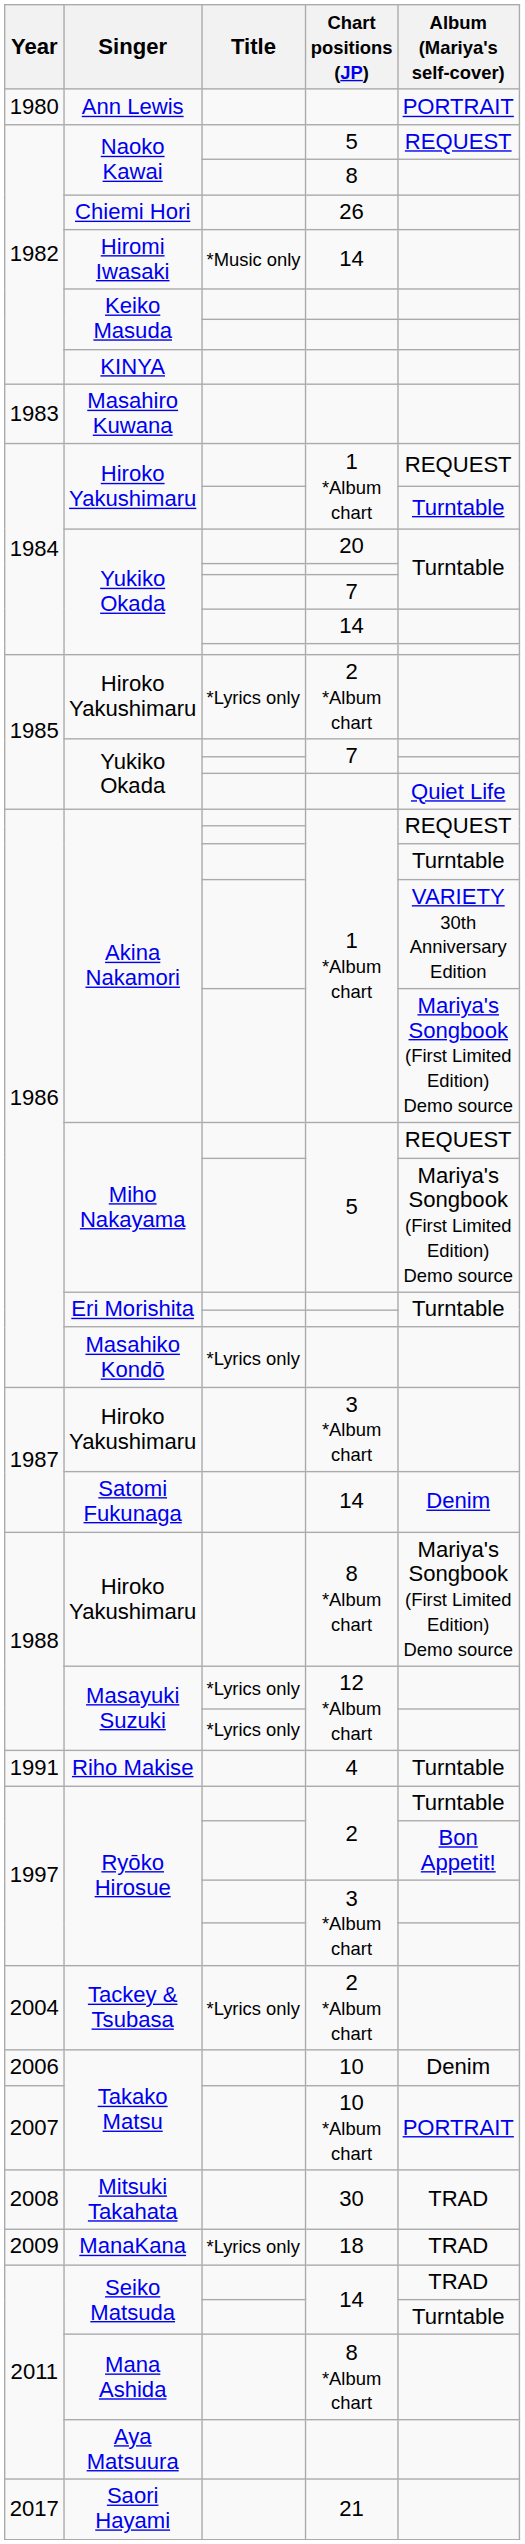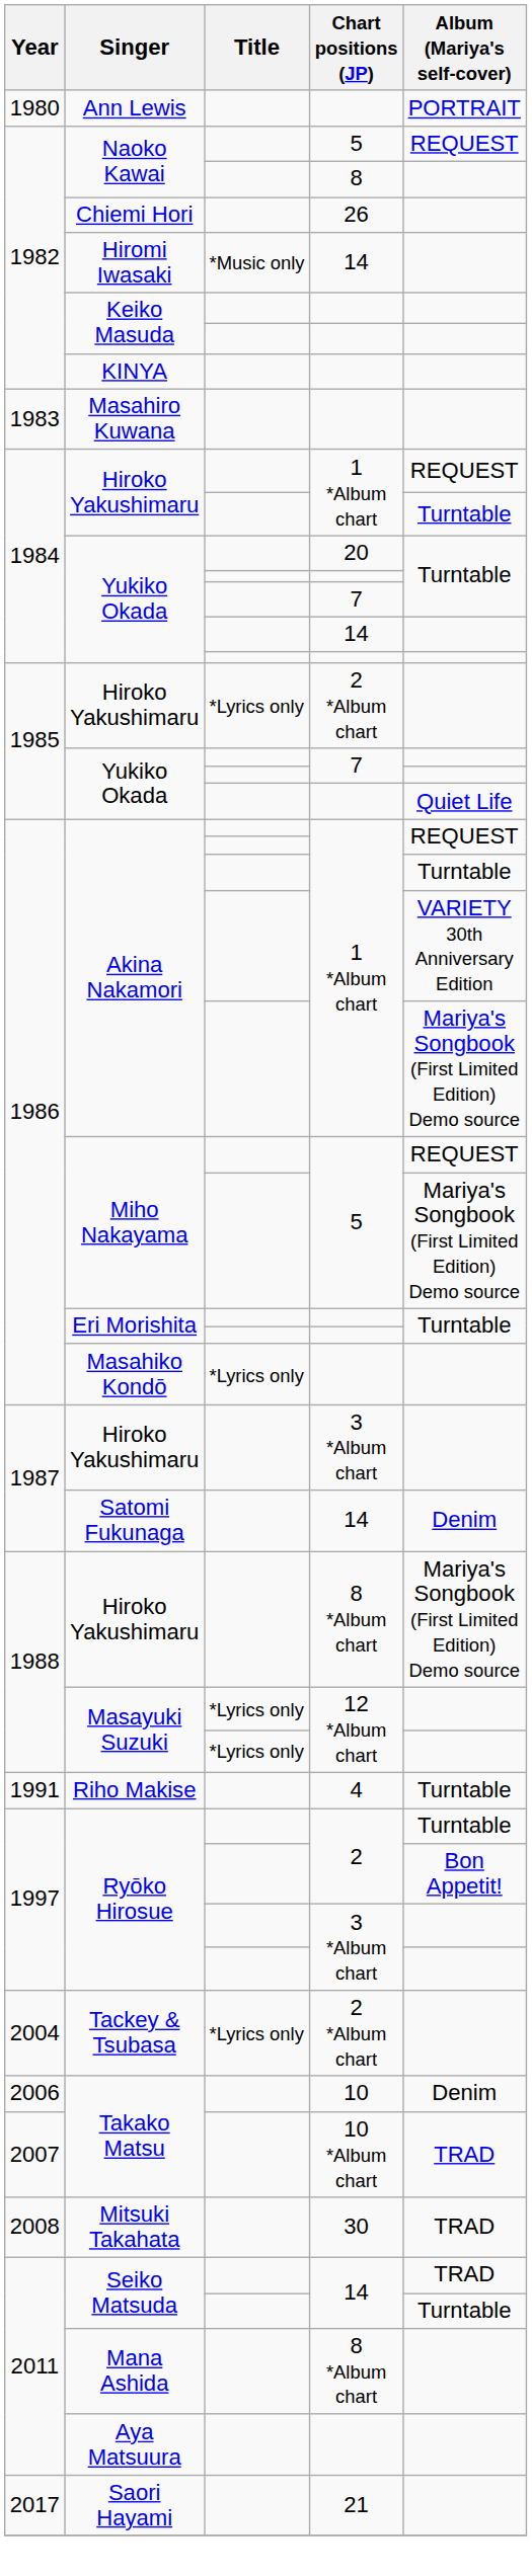 <table class="wikitable" style=text-align:center;>
 <tr>
 <th width="30">Year</th>
 <th width="50">Singer</th>
 <th>Title</th>
 <th width="40"><small> Chart positions (<a href='#'>JP</a>) </small></th>
 <th width="40"><small> Album<br> (Mariya's self-cover)</small></th>
 </tr>
 <tr>
 <td>1980</td>
 <td><a href='#'>Ann Lewis</a></td>
 <td align=left></td>
 <td></td>
 <td><a href='#'>PORTRAIT</a></td>
 </tr>
 <tr>
 <td rowspan="7">1982</td>
 <td rowspan="2"><a href='#'>Naoko Kawai</a></td>
 <td align=left></td>
 <td>5</td>
 <td><a href='#'>REQUEST</a></td>
 </tr>
 <tr>
 <td align=left></td>
 <td>8</td>
 <td></td>
 </tr>
 <tr>
 <td><a href='#'>Chiemi Hori</a></td>
 <td align=left></td>
 <td>26</td>
 <td></td>
 </tr>
 <tr>
 <td><a href='#'>Hiromi Iwasaki</a></td>
 <td align=left><small>*Music only</small></td>
 <td>14</td>
 <td></td>
 </tr>
 <tr>
 <td rowspan="2"><a href='#'>Keiko Masuda</a></td>
 <td align=left></td>
 <td></td>
 <td></td>
 </tr>
 <tr>
 <td align=left></td>
 <td></td>
 <td></td>
 </tr>
 <tr>
 <td><a href='#'>KINYA</a></td>
 <td align=left></td>
 <td></td>
 <td></td>
 </tr>
 <tr>
 <td>1983</td>
 <td><a href='#'>Masahiro Kuwana</a></td>
 <td align=left></td>
 <td></td>
 <td></td>
 </tr>
 <tr>
 <td rowspan="7">1984</td>
 <td rowspan="2"><a href='#'>Hiroko Yakushimaru</a></td>
 <td align=left></td>
 <td rowspan="2">1<br><small>*Album chart</small></td>
 <td>REQUEST</td>
 </tr>
 <tr>
 <td align=left></td>
 <td><a href='#'>Turntable</a></td>
 </tr>
 <tr>
 <td rowspan="5"><a href='#'>Yukiko Okada</a></td>
 <td align=left></td>
 <td>20</td>
 <td rowspan="3">Turntable</td>
 </tr>
 <tr>
 <td align=left></td>
 <td></td>
 </tr>
 <tr>
 <td align=left></td>
 <td>7</td>
 </tr>
 <tr>
 <td align=left></td>
 <td>14</td>
 <td></td>
 </tr>
 <tr>
 <td align=left></td>
 <td></td>
 <td></td>
 </tr>
 <tr>
 <td rowspan="4">1985</td>
 <td>Hiroko Yakushimaru</td>
 <td align=left><small>*Lyrics only</small></td>
 <td>2<br><small>*Album chart</small></td>
 <td></td>
 </tr>
 <tr>
 <td rowspan="3">Yukiko Okada</td>
 <td align=left></td>
 <td rowspan="2">7</td>
 <td></td>
 </tr>
 <tr>
 <td align=left></td>
 <td></td>
 </tr>
 <tr>
 <td align=left></td>
 <td></td>
 <td><a href='#'>Quiet Life</a></td>
 </tr>
 <tr>
 <td rowspan="10">1986</td>
 <td rowspan=5><a href='#'>Akina Nakamori</a></td>
 <td align=left></td>
 <td rowspan=5>1<br><small>*Album chart</small></td>
 <td rowspan="2">REQUEST</td>
 </tr>
 <tr>
 <td align=left></td>
 </tr>
 <tr>
 <td align=left></td>
 <td>Turntable</td>
 </tr>
 <tr>
 <td align=left></td>
 <td><a href='#'>VARIETY</a> <br><small>30th Anniversary Edition</small></td>
 </tr>
 <tr>
 <td align=left></td>
 <td><a href='#'>Mariya's Songbook</a><br><small>(First Limited Edition)</small><br><small>Demo source</small></td>
 </tr>
 <tr>
 <td rowspan="2"><a href='#'>Miho Nakayama</a></td>
 <td align=left></td>
 <td rowspan="2">5</td>
 <td>REQUEST</td>
 </tr>
 <tr>
 <td align=left></td>
 <td>Mariya's Songbook<br><small>(First Limited Edition)</small><br><small>Demo source</small></td>
 </tr>
 <tr>
 <td rowspan="2"><a href='#'>Eri Morishita</a></td>
 <td align=left></td>
 <td></td>
 <td rowspan="2">Turntable</td>
 </tr>
 <tr>
 <td align=left></td>
 <td></td>
 </tr>
 <tr>
 <td><a href='#'>Masahiko Kondō</a></td>
 <td align=left><small>*Lyrics only</small></td>
 <td></td>
 <td></td>
 </tr>
 <tr>
 <td rowspan="2">1987</td>
 <td>Hiroko Yakushimaru</td>
 <td align=left></td>
 <td>3<br><small>*Album chart</small></td>
 <td></td>
 </tr>
 <tr>
 <td><a href='#'>Satomi Fukunaga</a></td>
 <td align=left></td>
 <td>14</td>
 <td><a href='#'>Denim</a></td>
 </tr>
 <tr>
 <td rowspan="3">1988</td>
 <td>Hiroko Yakushimaru</td>
 <td align=left></td>
 <td>8<br><small>*Album chart</small></td>
 <td>Mariya's Songbook<br><small>(First Limited Edition)</small><br><small>Demo source</small></td>
 </tr>
 <tr>
 <td rowspan="2"><a href='#'>Masayuki Suzuki</a></td>
 <td align=left><small>*Lyrics only</small></td>
 <td rowspan="2">12<br><small>*Album chart</small></td>
 <td></td>
 </tr>
 <tr>
 <td align=left><small>*Lyrics only</small></td>
 <td></td>
 </tr>
 <tr>
 <td>1991</td>
 <td><a href='#'>Riho Makise</a></td>
 <td align=left></td>
 <td>4</td>
 <td>Turntable</td>
 </tr>
 <tr>
 <td rowspan="4">1997</td>
 <td rowspan="4"><a href='#'>Ryōko Hirosue</a></td>
 <td align=left></td>
 <td rowspan="2">2</td>
 <td>Turntable</td>
 </tr>
 <tr>
 <td align=left></td>
 <td><a href='#'>Bon Appetit!</a></td>
 </tr>
 <tr>
 <td align=left></td>
 <td rowspan="2">3<br><small>*Album chart</small></td>
 <td></td>
 </tr>
 <tr>
 <td align=left></td>
 <td></td>
 </tr>
 <tr>
 <td>2004</td>
 <td><a href='#'>Tackey & Tsubasa</a></td>
 <td align=left><small>*Lyrics only</small></td>
 <td>2<br><small>*Album chart</small></td>
 <td></td>
 </tr>
 <tr>
 <td>2006</td>
 <td rowspan="2"><a href='#'>Takako Matsu</a></td>
 <td align=left></td>
 <td>10</td>
 <td>Denim</td>
 </tr>
 <tr>
 <td>2007</td>
 <td align=left></td>
 <td>10<br><small>*Album chart</small></td>
-<td><a href='#'>PORTRAIT</a></td>
+<td><a href='#'>TRAD</a></td>
 </tr>
 <tr>
 <td>2008</td>
 <td><a href='#'>Mitsuki Takahata</a></td>
 <td align=left></td>
 <td>30</td>
-<td>TRAD</td>
-</tr>
-<tr>
-<td>2009</td>
-<td><a href='#'>ManaKana</a></td>
-<td align=left><small>*Lyrics only</small></td>
-<td>18</td>
 <td>TRAD</td>
 </tr>
 <tr>
 <td rowspan="4">2011</td>
 <td rowspan="2"><a href='#'>Seiko Matsuda</a></td>
 <td align=left></td>
 <td rowspan="2">14</td>
 <td>TRAD</td>
 </tr>
 <tr>
 <td align=left></td>
 <td>Turntable</td>
 </tr>
 <tr>
 <td><a href='#'>Mana Ashida</a></td>
 <td align=left></td>
 <td>8<br><small>*Album chart</small></td>
 <td></td>
 </tr>
 <tr>
 <td><a href='#'>Aya Matsuura</a></td>
 <td align=left></td>
 <td></td>
 <td></td>
 </tr>
 <tr>
 <td>2017</td>
 <td><a href='#'>Saori Hayami</a></td>
 <td align=left></td>
 <td>21</td>
 <td></td>
 </tr>
 <tr>
 </tr>
 </table>
